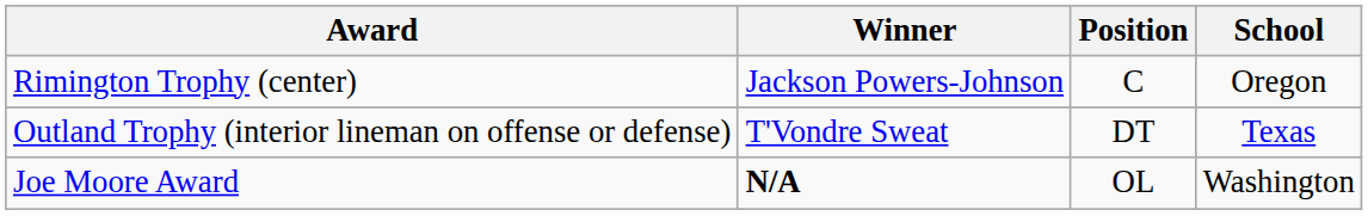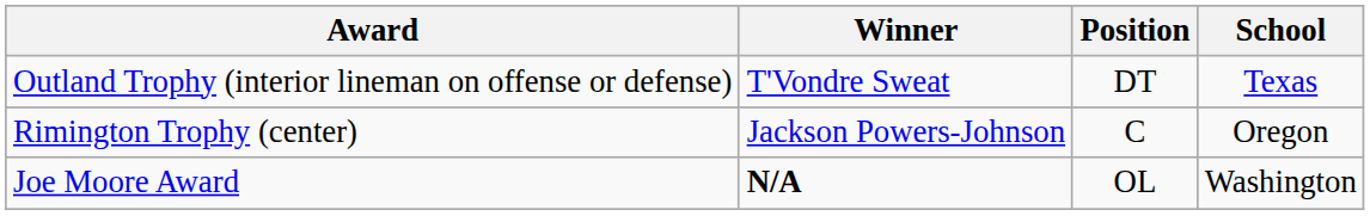 <table class="wikitable sortable">
 <tr>
 <th>Award</th>
 <th>Winner</th>
 <th>Position</th>
 <th>School</th>
 </tr>
 <tr>
+<td><a href='#'>Outland Trophy</a> (interior lineman on offense or defense)</td>
+<td><a href='#'>T'Vondre Sweat</a></td>
+<td align="center">DT</td>
+<td align="center"><a href='#'>Texas</a></td>
+</tr>
+<tr>
 <td><a href='#'>Rimington Trophy</a> (center)</td>
 <td><a href='#'>Jackson Powers-Johnson</a></td>
 <td align="center">C</td>
 <td align="center">Oregon</td>
-</tr>
-<tr>
-<td><a href='#'>Outland Trophy</a> (interior lineman on offense or defense)</td>
-<td><a href='#'>T'Vondre Sweat</a></td>
-<td align="center">DT</td>
-<td align="center"><a href='#'>Texas</a></td>
 </tr>
 <tr>
 <td><a href='#'>Joe Moore Award</a></td>
 <td><strong>N/A</strong></td>
 <td align="center">OL</td>
 <td align="center">Washington</td>
 </tr>
 </table>
